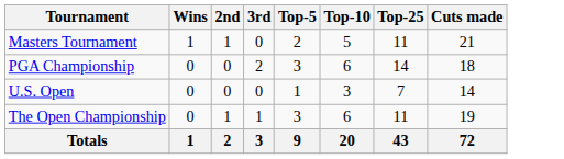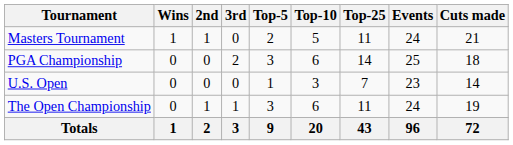 <table class=wikitable style=text-align:center>
 <tr>
 <th>Tournament</th>
 <th>Wins</th>
 <th>2nd</th>
 <th>3rd</th>
 <th>Top-5</th>
 <th>Top-10</th>
 <th>Top-25</th>
+<th>Events</th>
 <th>Cuts made</th>
 </tr>
 <tr>
 <td align=left><a href='#'>Masters Tournament</a></td>
 <td>1</td>
 <td>1</td>
 <td>0</td>
 <td>2</td>
 <td>5</td>
 <td>11</td>
+<td>24</td>
 <td>21</td>
 </tr>
 <tr>
 <td align=left><a href='#'>PGA Championship</a></td>
 <td>0</td>
 <td>0</td>
 <td>2</td>
 <td>3</td>
 <td>6</td>
 <td>14</td>
+<td>25</td>
 <td>18</td>
 </tr>
 <tr>
 <td align=left><a href='#'>U.S. Open</a></td>
 <td>0</td>
 <td>0</td>
 <td>0</td>
 <td>1</td>
 <td>3</td>
 <td>7</td>
+<td>23</td>
 <td>14</td>
 </tr>
 <tr>
 <td align=left><a href='#'>The Open Championship</a></td>
 <td>0</td>
 <td>1</td>
 <td>1</td>
 <td>3</td>
 <td>6</td>
 <td>11</td>
+<td>24</td>
 <td>19</td>
 </tr>
 <tr>
 <th>Totals</th>
 <th>1</th>
 <th>2</th>
 <th>3</th>
 <th>9</th>
 <th>20</th>
 <th>43</th>
+<th>96</th>
 <th>72</th>
 </tr>
 </table>
